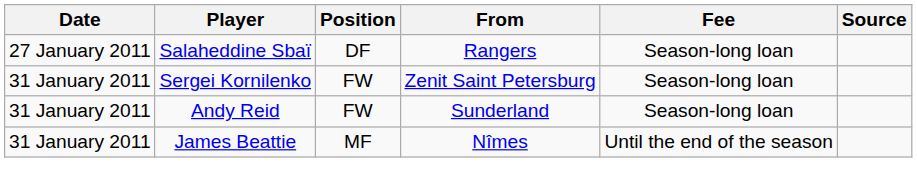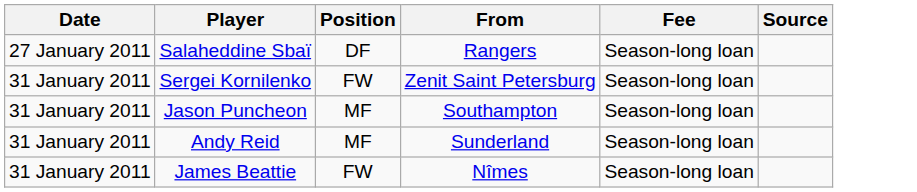 <table class="wikitable" style="text-align: center">
 <tr>
 <th>Date</th>
 <th>Player</th>
 <th>Position</th>
 <th>From</th>
 <th>Fee</th>
 <th>Source</th>
 </tr>
 <tr>
 <td>27 January 2011</td>
 <td><a href='#'>Salaheddine Sbaï</a></td>
 <td>DF</td>
 <td><a href='#'>Rangers</a></td>
 <td>Season-long loan</td>
 <td></td>
 </tr>
 <tr>
 <td>31 January 2011</td>
 <td><a href='#'>Sergei Kornilenko</a></td>
 <td>FW</td>
 <td><a href='#'>Zenit Saint Petersburg</a></td>
 <td>Season-long loan</td>
 <td></td>
 </tr>
 <tr>
 <td>31 January 2011</td>
+<td><a href='#'>Jason Puncheon</a></td>
+<td>MF</td>
+<td><a href='#'>Southampton</a></td>
+<td>Season-long loan</td>
+<td></td>
+</tr>
+<tr>
+<td>31 January 2011</td>
 <td><a href='#'>Andy Reid</a></td>
-<td>FW</td>
+<td>MF</td>
 <td><a href='#'>Sunderland</a></td>
 <td>Season-long loan</td>
 <td></td>
 </tr>
 <tr>
 <td>31 January 2011</td>
 <td><a href='#'>James Beattie</a></td>
-<td>MF</td>
+<td>FW</td>
 <td><a href='#'>Nîmes</a></td>
-<td>Until the end of the season</td>
+<td>Season-long loan</td>
 <td></td>
 </tr>
 </table>
